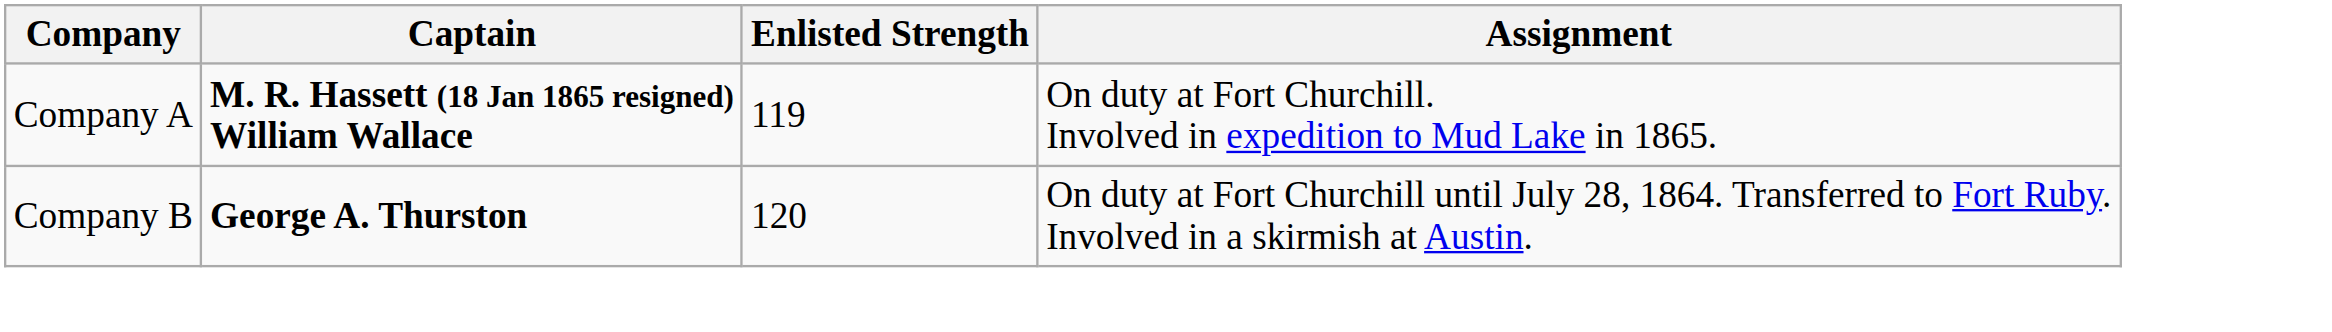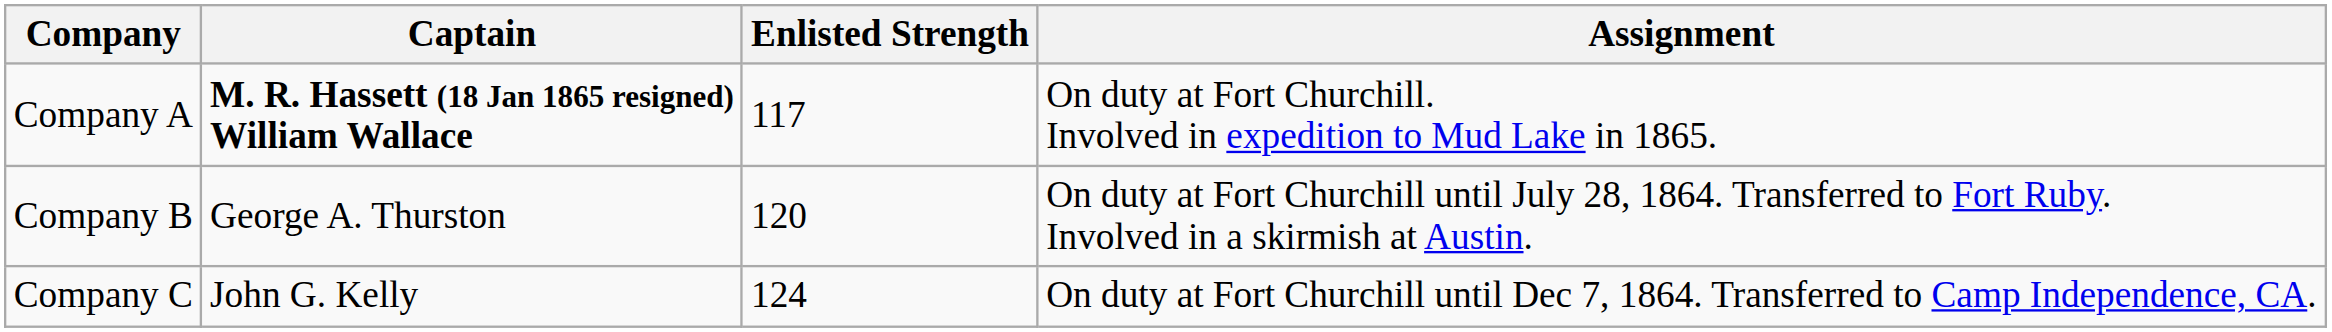 <table class="wikitable">
 <tr>
 <th>Company</th>
 <th>Captain</th>
 <th>Enlisted Strength</th>
 <th>Assignment</th>
 </tr>
 <tr>
 <td>Company A</td>
 <td><strong>M. R.  Hassett <small>(18 Jan 1865 resigned)</small><br>William Wallace</strong></td>
-<td>119</td>
+<td>117</td>
 <td>On duty at Fort Churchill.<br>Involved in <a href='#'>expedition to Mud Lake</a> in 1865.</td>
 </tr>
 <tr>
 <td>Company B</td>
-<td><strong>George A. Thurston</strong></td>
+<td>George A. Thurston</td>
 <td>120</td>
 <td>On duty at Fort Churchill until July 28, 1864. Transferred to <a href='#'>Fort Ruby</a>.<br>  Involved in a skirmish at <a href='#'>Austin</a>.</td>
 </tr>
+<tr>
+<td>Company C</td>
+<td>John G. Kelly</td>
+<td>124</td>
+<td>On duty at Fort Churchill until Dec 7, 1864. Transferred to <a href='#'>Camp Independence, CA</a>.</td>
+</tr>
 </table>
